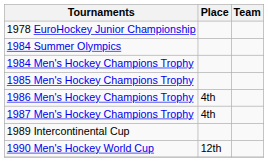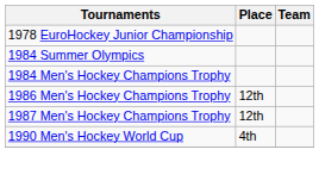 <table class="wikitable collapsible">
 <tr>
 <th>Tournaments</th>
 <th>Place</th>
 <th>Team</th>
 </tr>
 <tr>
 <td>1978 <a href='#'>EuroHockey Junior Championship</a></td>
 <td></td>
 <td></td>
 </tr>
 <tr>
 <td><a href='#'>1984 Summer Olympics</a></td>
 <td></td>
 <td></td>
 </tr>
 <tr>
 <td><a href='#'>1984 Men's Hockey Champions Trophy</a></td>
 <td></td>
 <td></td>
 </tr>
 <tr>
-<td><a href='#'>1985 Men's Hockey Champions Trophy</a></td>
-<td></td>
-<td></td>
-</tr>
-<tr>
 <td><a href='#'>1986 Men's Hockey Champions Trophy</a></td>
-<td>4th</td>
+<td>12th</td>
 <td></td>
 </tr>
 <tr>
 <td><a href='#'>1987 Men's Hockey Champions Trophy</a></td>
-<td>4th</td>
-<td></td>
-</tr>
-<tr>
-<td>1989 Intercontinental Cup</td>
-<td></td>
+<td>12th</td>
 <td></td>
 </tr>
 <tr>
 <td><a href='#'>1990 Men's Hockey World Cup</a></td>
-<td>12th</td>
+<td>4th</td>
 <td></td>
 </tr>
 <tr>
 </tr>
 </table>
